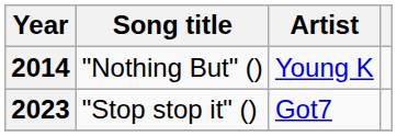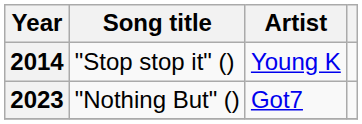 <table class="wikitable plainrowheaders">
 <tr>
 <th scope="col">Year</th>
 <th scope="col">Song title</th>
 <th scope="col">Artist</th>
 <th scope="col" class="unsortable"></th>
 </tr>
 <tr>
 <th scope="row">2014</th>
-<td>"Nothing But" ()</td>
+<td>"Stop stop it" ()</td>
 <td><a href='#'>Young K</a></td>
 <td style="text-align:center"></td>
 </tr>
 <tr>
 <th scope="row">2023</th>
-<td>"Stop stop it" ()</td>
+<td>"Nothing But" ()</td>
 <td><a href='#'>Got7</a></td>
 <td style="text-align:center"></td>
 </tr>
 <tr>
 </tr>
 </table>
